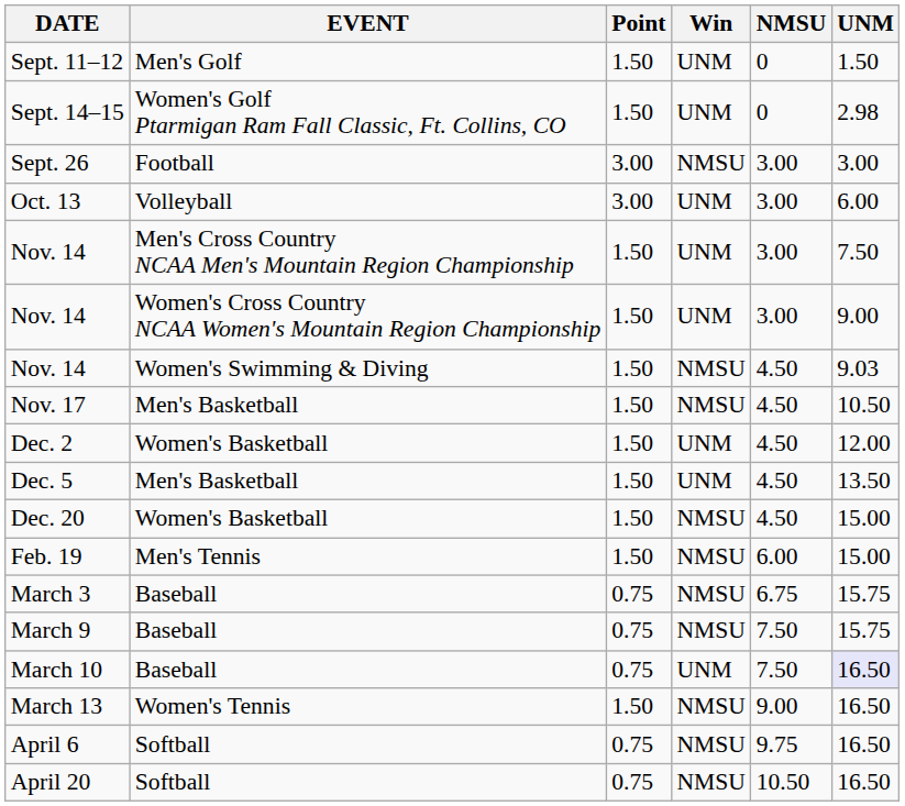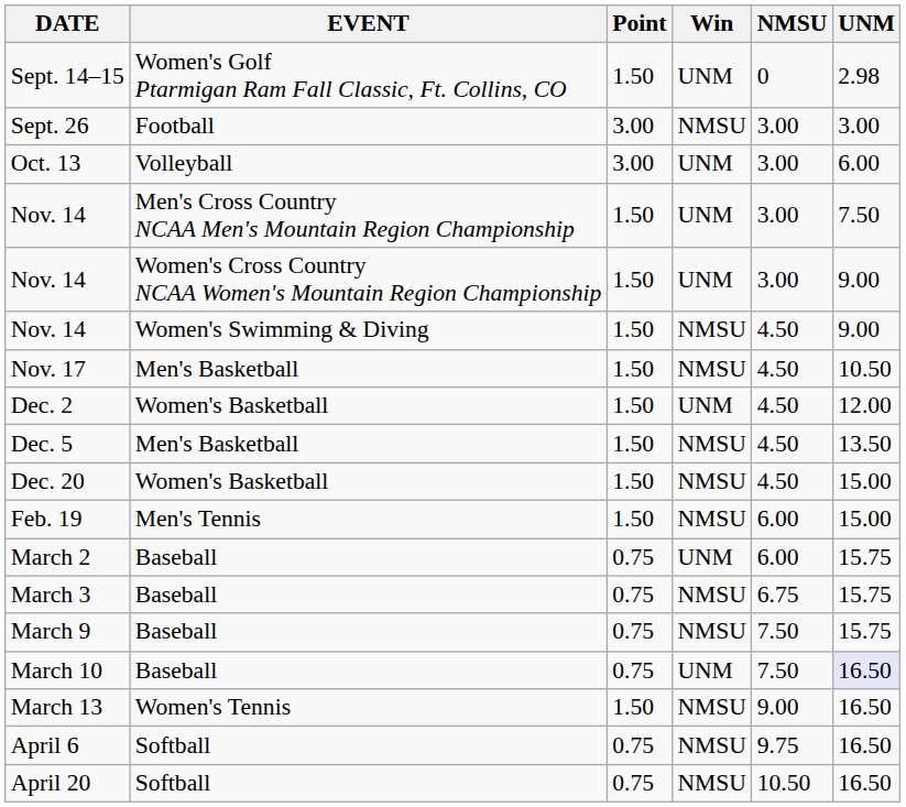 <table class="wikitable">
 <tr>
 <th>DATE</th>
 <th>EVENT</th>
 <th>Point</th>
 <th>Win</th>
 <th>NMSU</th>
 <th>UNM</th>
-</tr>
-<tr>
-<td>Sept. 11–12</td>
-<td>Men's Golf</td>
-<td>1.50</td>
-<td>UNM</td>
-<td>0</td>
-<td>1.50</td>
 </tr>
 <tr>
 <td>Sept. 14–15</td>
 <td>Women's Golf<br><em>Ptarmigan Ram Fall Classic, Ft. Collins, CO</em></td>
 <td>1.50</td>
 <td>UNM</td>
 <td>0</td>
 <td>2.98</td>
 </tr>
 <tr>
 <td>Sept. 26</td>
 <td>Football</td>
 <td>3.00</td>
 <td>NMSU</td>
 <td>3.00</td>
 <td>3.00</td>
 </tr>
 <tr>
 <td>Oct. 13</td>
 <td>Volleyball</td>
 <td>3.00</td>
 <td>UNM</td>
 <td>3.00</td>
 <td>6.00</td>
 </tr>
 <tr>
 <td>Nov. 14</td>
 <td>Men's Cross Country<br><em>NCAA Men's Mountain Region Championship</em></td>
 <td>1.50</td>
 <td>UNM</td>
 <td>3.00</td>
 <td>7.50</td>
 </tr>
 <tr>
 <td>Nov. 14</td>
 <td>Women's Cross Country<br><em>NCAA Women's Mountain Region Championship</em></td>
 <td>1.50</td>
 <td>UNM</td>
 <td>3.00</td>
 <td>9.00</td>
 </tr>
 <tr>
 <td>Nov. 14</td>
 <td>Women's Swimming & Diving</td>
 <td>1.50</td>
 <td>NMSU</td>
 <td>4.50</td>
-<td>9.03</td>
+<td>9.00</td>
 </tr>
 <tr>
 <td>Nov. 17</td>
 <td>Men's Basketball</td>
 <td>1.50</td>
 <td>NMSU</td>
 <td>4.50</td>
 <td>10.50</td>
 </tr>
 <tr>
 <td>Dec. 2</td>
 <td>Women's Basketball</td>
 <td>1.50</td>
 <td>UNM</td>
 <td>4.50</td>
 <td>12.00</td>
 </tr>
 <tr>
 <td>Dec. 5</td>
 <td>Men's Basketball</td>
 <td>1.50</td>
-<td>UNM</td>
+<td>NMSU</td>
 <td>4.50</td>
 <td>13.50</td>
 </tr>
 <tr>
 <td>Dec. 20</td>
 <td>Women's Basketball</td>
 <td>1.50</td>
 <td>NMSU</td>
 <td>4.50</td>
 <td>15.00</td>
 </tr>
 <tr>
 <td>Feb. 19</td>
 <td>Men's Tennis</td>
 <td>1.50</td>
 <td>NMSU</td>
 <td>6.00</td>
 <td>15.00</td>
+</tr>
+<tr>
+<td>March 2</td>
+<td>Baseball</td>
+<td>0.75</td>
+<td>UNM</td>
+<td>6.00</td>
+<td>15.75</td>
 </tr>
 <tr>
 <td>March 3</td>
 <td>Baseball</td>
 <td>0.75</td>
 <td>NMSU</td>
 <td>6.75</td>
 <td>15.75</td>
 </tr>
 <tr>
 <td>March 9</td>
 <td>Baseball</td>
 <td>0.75</td>
 <td>NMSU</td>
 <td>7.50</td>
 <td>15.75</td>
 </tr>
 <tr>
 <td>March 10</td>
 <td>Baseball</td>
 <td>0.75</td>
 <td>UNM</td>
 <td>7.50</td>
 <td style="background: lavender;">16.50</td>
 </tr>
 <tr>
 <td>March 13</td>
 <td>Women's Tennis</td>
 <td>1.50</td>
 <td>NMSU</td>
 <td>9.00</td>
 <td>16.50</td>
 </tr>
 <tr>
 <td>April 6</td>
 <td>Softball</td>
 <td>0.75</td>
 <td>NMSU</td>
 <td>9.75</td>
 <td>16.50</td>
 </tr>
 <tr>
 <td>April 20</td>
 <td>Softball</td>
 <td>0.75</td>
 <td>NMSU</td>
 <td>10.50</td>
 <td>16.50</td>
 </tr>
 </table>
